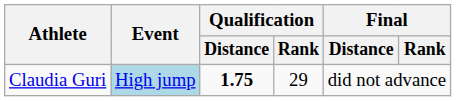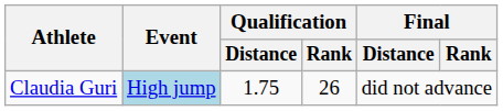 <table class="wikitable" style="font-size:90%">
 <tr>
 <th rowspan=2>Athlete</th>
 <th rowspan=2>Event</th>
 <th colspan=2>Qualification</th>
 <th colspan=2>Final</th>
 </tr>
 <tr style="font-size:95%">
 <th>Distance</th>
 <th>Rank</th>
 <th>Distance</th>
 <th>Rank</th>
 </tr>
 <tr align=center>
 <td align=left><a href='#'>Claudia Guri</a></td>
 <td style="background: lightblue; text-align:left;"><a href='#'>High jump</a></td>
-<td><strong>1.75</strong></td>
-<td>29</td>
+<td>1.75</td>
+<td>26</td>
 <td colspan=2>did not advance</td>
 </tr>
 </table>
